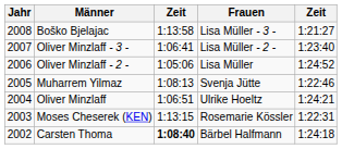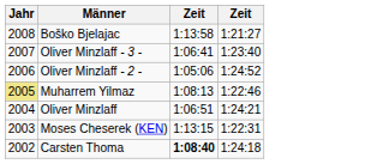 <table class="wikitable sortable">
 <tr>
 <th>Jahr</th>
 <th>Männer</th>
 <th>Zeit</th>
-<th>Frauen</th>
 <th>Zeit</th>
 </tr>
 <tr>
 <td>2008</td>
 <td> Boško Bjelajac</td>
 <td>1:13:58</td>
-<td> Lisa Müller <em>- 3 -</em></td>
 <td>1:21:27</td>
 </tr>
 <tr>
 <td>2007</td>
 <td> Oliver Minzlaff <em>- 3 -</em></td>
 <td>1:06:41</td>
-<td> Lisa Müller <em>- 2 -</em></td>
 <td>1:23:40</td>
 </tr>
 <tr>
 <td>2006</td>
 <td> Oliver Minzlaff <em>- 2 -</em></td>
 <td>1:05:06</td>
-<td> Lisa Müller</td>
 <td>1:24:52</td>
 </tr>
 <tr>
-<td>2005</td>
+<td style="background: khaki;">2005</td>
 <td> Muharrem Yilmaz</td>
 <td>1:08:13</td>
-<td> Svenja Jütte</td>
 <td>1:22:46</td>
 </tr>
 <tr>
 <td>2004</td>
 <td> Oliver Minzlaff</td>
 <td>1:06:51</td>
-<td> Ulrike Hoeltz</td>
 <td>1:24:21</td>
 </tr>
 <tr>
 <td>2003</td>
 <td> Moses Cheserek (<a href='#'>KEN</a>)</td>
 <td>1:13:15</td>
-<td> Rosemarie Kössler</td>
 <td>1:22:31</td>
 </tr>
 <tr>
 <td>2002</td>
 <td> Carsten Thoma</td>
 <td><strong>1:08:40</strong></td>
-<td> Bärbel Halfmann</td>
 <td>1:24:18</td>
 </tr>
 </table>
